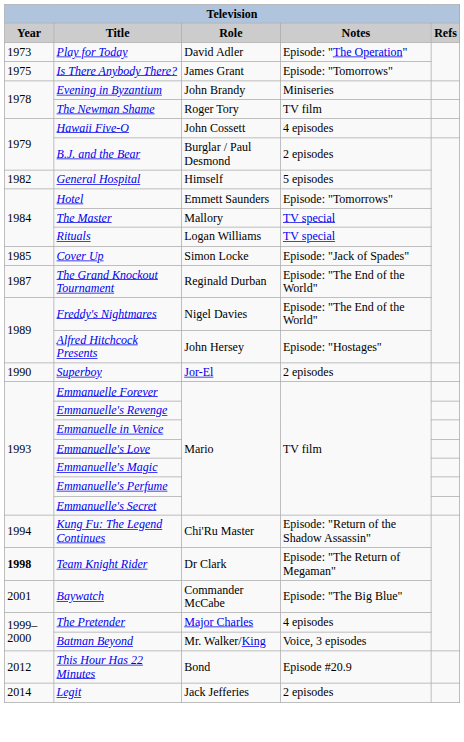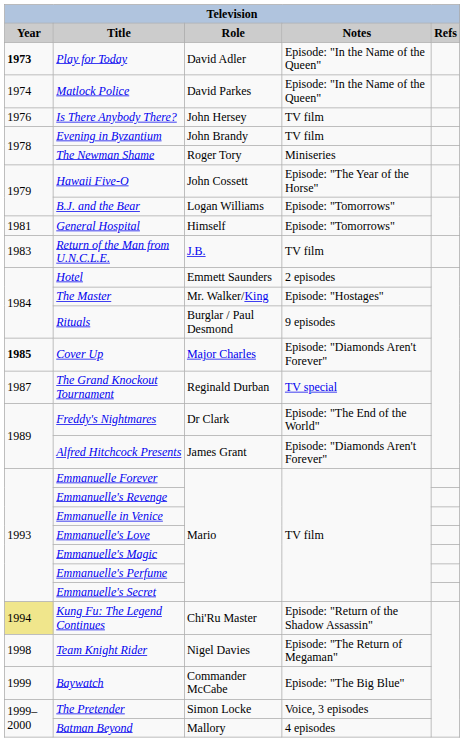 <table class="wikitable">
 <tr>
 <th colspan="5" style="background:#B0C4DE;">Television</th>
 </tr>
 <tr>
 <th style="background: #CCCCCC;">Year</th>
 <th style="background: #CCCCCC;">Title</th>
 <th style="background: #CCCCCC;">Role</th>
 <th style="background: #CCCCCC;">Notes</th>
 <th style="background: #CCCCCC;">Refs</th>
 </tr>
 <tr>
-<td>1973</td>
+<td><strong>1973</strong></td>
 <td><em><a href='#'>Play for Today</a></em></td>
 <td>David Adler</td>
-<td>Episode: "<a href='#'>The Operation</a>"</td>
+<td>Episode: "In the Name of the Queen"</td>
 </tr>
 <tr>
-<td>1975</td>
+<td>1974</td>
+<td><em><a href='#'>Matlock Police</a></em></td>
+<td>David Parkes</td>
+<td>Episode: "In the Name of the Queen"</td>
+<td></td>
+</tr>
+<tr>
+<td>1976</td>
 <td><em><a href='#'>Is There Anybody There?</a></em></td>
-<td>James Grant</td>
-<td>Episode: "Tomorrows"</td>
+<td>John Hersey</td>
+<td>TV film</td>
 </tr>
 <tr>
 <td rowspan=2>1978</td>
 <td><em><a href='#'>Evening in Byzantium</a></em></td>
 <td>John Brandy</td>
-<td>Miniseries</td>
+<td>TV film</td>
 <td></td>
 </tr>
 <tr>
 <td><em><a href='#'>The Newman Shame</a></em></td>
 <td>Roger Tory</td>
-<td>TV film</td>
+<td>Miniseries</td>
 </tr>
 <tr>
 <td rowspan=2>1979</td>
 <td><em><a href='#'>Hawaii Five-O</a></em></td>
 <td>John Cossett</td>
-<td>4 episodes</td>
+<td>Episode: "The Year of the Horse"</td>
 <td></td>
 </tr>
 <tr>
 <td><em><a href='#'>B.J. and the Bear</a></em></td>
-<td>Burglar / Paul Desmond</td>
-<td>2 episodes</td>
+<td>Logan Williams</td>
+<td>Episode: "Tomorrows"</td>
 </tr>
 <tr>
-<td>1982</td>
+<td>1981</td>
 <td><em><a href='#'>General Hospital</a></em></td>
 <td>Himself</td>
-<td>5 episodes</td>
+<td>Episode: "Tomorrows"</td>
+</tr>
+<tr>
+<td>1983</td>
+<td><em><a href='#'>Return of the Man from U.N.C.L.E.</a></em></td>
+<td><a href='#'>J.B.</a></td>
+<td>TV film</td>
+<td></td>
 </tr>
 <tr>
 <td rowspan=3>1984</td>
 <td><em><a href='#'>Hotel</a></em></td>
 <td>Emmett Saunders</td>
-<td>Episode: "Tomorrows"</td>
+<td>2 episodes</td>
 </tr>
 <tr>
 <td><em><a href='#'>The Master</a></em></td>
-<td>Mallory</td>
-<td><a href='#'>TV special</a></td>
+<td>Mr. Walker/<a href='#'>King</a></td>
+<td>Episode: "Hostages"</td>
 </tr>
 <tr>
 <td><em><a href='#'>Rituals</a></em></td>
-<td>Logan Williams</td>
-<td><a href='#'>TV special</a></td>
+<td>Burglar / Paul Desmond</td>
+<td>9 episodes</td>
 </tr>
 <tr>
-<td>1985</td>
+<td><strong>1985</strong></td>
 <td><em><a href='#'>Cover Up</a></em></td>
-<td>Simon Locke</td>
-<td>Episode: "Jack of Spades"</td>
+<td><a href='#'>Major Charles</a></td>
+<td>Episode: "Diamonds Aren't Forever"</td>
 </tr>
 <tr>
 <td>1987</td>
 <td><em><a href='#'>The Grand Knockout Tournament</a></em></td>
 <td>Reginald Durban</td>
-<td>Episode: "The End of the World"</td>
+<td><a href='#'>TV special</a></td>
 </tr>
 <tr>
 <td rowspan=2>1989</td>
 <td><em><a href='#'>Freddy's Nightmares</a></em></td>
-<td>Nigel Davies</td>
+<td>Dr Clark</td>
 <td>Episode: "The End of the World"</td>
 </tr>
 <tr>
 <td><em><a href='#'>Alfred Hitchcock Presents</a></em></td>
-<td>John Hersey</td>
-<td>Episode: "Hostages"</td>
-</tr>
-<tr>
-<td>1990</td>
-<td><em><a href='#'>Superboy</a></em></td>
-<td><a href='#'>Jor-El</a></td>
-<td>2 episodes</td>
-<td></td>
+<td>James Grant</td>
+<td>Episode: "Diamonds Aren't Forever"</td>
 </tr>
 <tr>
 <td rowspan=7>1993</td>
 <td><em><a href='#'>Emmanuelle Forever</a></em></td>
 <td rowspan=7>Mario</td>
 <td rowspan=7>TV film</td>
 <td></td>
 </tr>
 <tr>
 <td><em><a href='#'>Emmanuelle's Revenge</a></em></td>
 <td></td>
 </tr>
 <tr>
 <td><em><a href='#'>Emmanuelle in Venice</a></em></td>
 <td></td>
 </tr>
 <tr>
 <td><em><a href='#'>Emmanuelle's Love</a></em></td>
 <td></td>
 </tr>
 <tr>
 <td><em><a href='#'>Emmanuelle's Magic</a></em></td>
 <td></td>
 </tr>
 <tr>
 <td><em><a href='#'>Emmanuelle's Perfume</a></em></td>
 <td></td>
 </tr>
 <tr>
 <td><em><a href='#'>Emmanuelle's Secret</a></em></td>
 <td></td>
 </tr>
 <tr>
-<td>1994</td>
+<td style="background: khaki;">1994</td>
 <td><em><a href='#'>Kung Fu: The Legend Continues</a></em></td>
 <td>Chi'Ru Master</td>
 <td>Episode: "Return of the Shadow Assassin"</td>
 </tr>
 <tr>
-<td><strong>1998</strong></td>
+<td>1998</td>
 <td><em><a href='#'>Team Knight Rider</a></em></td>
-<td>Dr Clark</td>
+<td>Nigel Davies</td>
 <td>Episode: "The Return of Megaman"</td>
 </tr>
 <tr>
-<td>2001</td>
+<td>1999</td>
 <td><em><a href='#'>Baywatch</a></em></td>
 <td>Commander McCabe</td>
 <td>Episode: "The Big Blue"</td>
 </tr>
 <tr>
 <td rowspan="2">1999–2000</td>
 <td><em><a href='#'>The Pretender</a></em></td>
-<td><a href='#'>Major Charles</a></td>
-<td>4 episodes</td>
+<td>Simon Locke</td>
+<td>Voice, 3 episodes</td>
 </tr>
 <tr>
 <td><em><a href='#'>Batman Beyond</a></em></td>
-<td>Mr. Walker/<a href='#'>King</a></td>
-<td>Voice, 3 episodes</td>
-</tr>
-<tr>
-<td>2012</td>
-<td><em><a href='#'>This Hour Has 22 Minutes</a></em></td>
-<td>Bond</td>
-<td>Episode #20.9</td>
-<td></td>
-</tr>
-<tr>
-<td>2014</td>
-<td><em><a href='#'>Legit</a></em></td>
-<td>Jack Jefferies</td>
-<td>2 episodes</td>
-<td></td>
+<td>Mallory</td>
+<td>4 episodes</td>
 </tr>
 </table>
